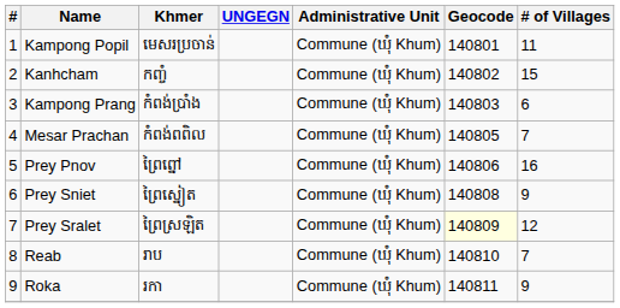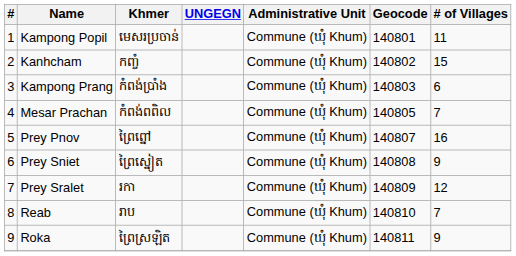 <table class="wikitable sortable">
 <tr>
 <th>#</th>
 <th>Name</th>
 <th>Khmer</th>
 <th><a href='#'>UNGEGN</a></th>
 <th>Administrative Unit</th>
 <th>Geocode</th>
 <th># of Villages</th>
 </tr>
 <tr>
 <td>1</td>
 <td>Kampong Popil</td>
 <td>មេសរប្រចាន់</td>
 <td></td>
 <td>Commune (ឃុំ Khum)</td>
 <td>140801</td>
 <td>11</td>
 </tr>
 <tr>
 <td>2</td>
 <td>Kanhcham</td>
 <td>កញ្ចំ</td>
 <td></td>
 <td>Commune (ឃុំ Khum)</td>
 <td>140802</td>
 <td>15</td>
 </tr>
 <tr>
 <td>3</td>
 <td>Kampong Prang</td>
 <td>កំពង់ប្រាំង</td>
 <td></td>
 <td>Commune (ឃុំ Khum)</td>
 <td>140803</td>
 <td>6</td>
 </tr>
 <tr>
 <td>4</td>
 <td>Mesar Prachan</td>
 <td>កំពង់ពពិល</td>
 <td></td>
 <td>Commune (ឃុំ Khum)</td>
 <td>140805</td>
 <td>7</td>
 </tr>
 <tr>
 <td>5</td>
 <td>Prey Pnov</td>
 <td>ព្រៃព្នៅ</td>
 <td></td>
 <td>Commune (ឃុំ Khum)</td>
-<td>140806</td>
+<td>140807</td>
 <td>16</td>
 </tr>
 <tr>
 <td>6</td>
 <td>Prey Sniet</td>
 <td>ព្រៃស្នៀត</td>
 <td></td>
 <td>Commune (ឃុំ Khum)</td>
 <td>140808</td>
 <td>9</td>
 </tr>
 <tr>
 <td>7</td>
 <td>Prey Sralet</td>
-<td>ព្រៃស្រឡិត</td>
+<td>រកា</td>
 <td></td>
 <td>Commune (ឃុំ Khum)</td>
-<td style="background: lightyellow;">140809</td>
+<td>140809</td>
 <td>12</td>
 </tr>
 <tr>
 <td>8</td>
 <td>Reab</td>
 <td>រាប</td>
 <td></td>
 <td>Commune (ឃុំ Khum)</td>
 <td>140810</td>
 <td>7</td>
 </tr>
 <tr>
 <td>9</td>
 <td>Roka</td>
-<td>រកា</td>
+<td>ព្រៃស្រឡិត</td>
 <td></td>
 <td>Commune (ឃុំ Khum)</td>
 <td>140811</td>
 <td>9</td>
 </tr>
 <tr>
 </tr>
 </table>
